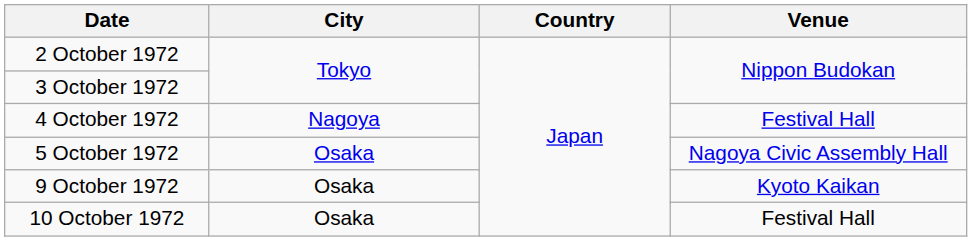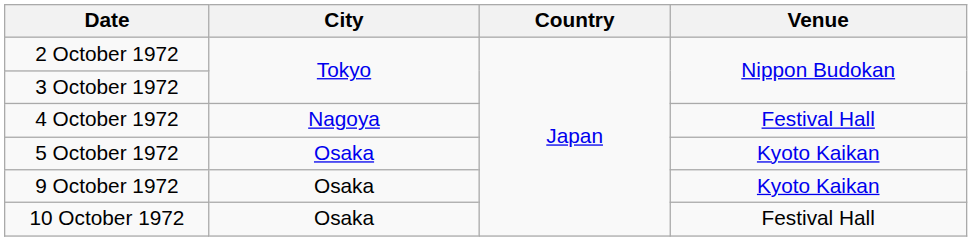 <table class="wikitable" style="text-align:center;">
 <tr>
 <th style="width:150px;">Date</th>
 <th style="width:200px;">City</th>
 <th style="width:140px;">Country</th>
 <th style="width:220px;">Venue</th>
 </tr>
 <tr>
 <td>2 October 1972</td>
 <td rowspan="2"><a href='#'>Tokyo</a></td>
 <td rowspan="6"><a href='#'>Japan</a></td>
 <td rowspan="2"><a href='#'>Nippon Budokan</a></td>
 </tr>
 <tr>
 <td>3 October 1972</td>
 </tr>
 <tr>
 <td>4 October 1972</td>
 <td><a href='#'>Nagoya</a></td>
 <td><a href='#'>Festival Hall</a></td>
 </tr>
 <tr>
 <td>5 October 1972</td>
 <td><a href='#'>Osaka</a></td>
-<td><a href='#'>Nagoya Civic Assembly Hall</a></td>
+<td><a href='#'>Kyoto Kaikan</a></td>
 </tr>
 <tr>
 <td>9 October 1972</td>
 <td>Osaka</td>
 <td><a href='#'>Kyoto Kaikan</a></td>
 </tr>
 <tr>
 <td>10 October 1972</td>
 <td>Osaka</td>
 <td>Festival Hall</td>
 </tr>
 </table>
